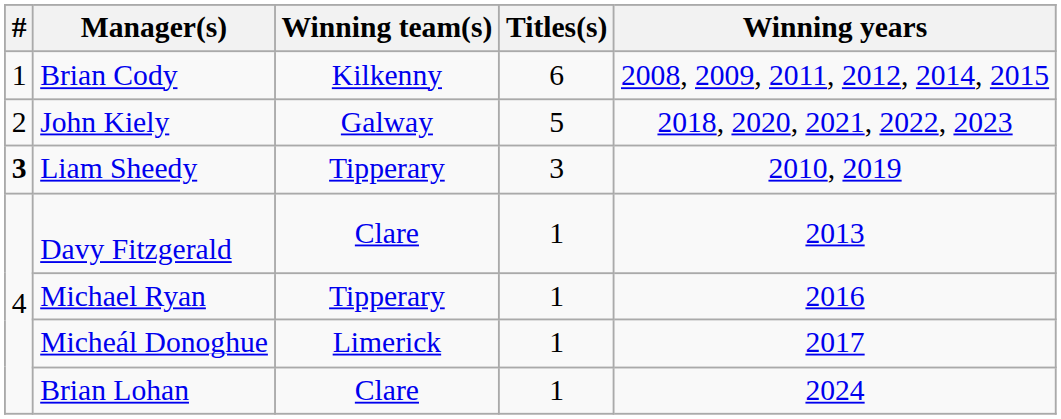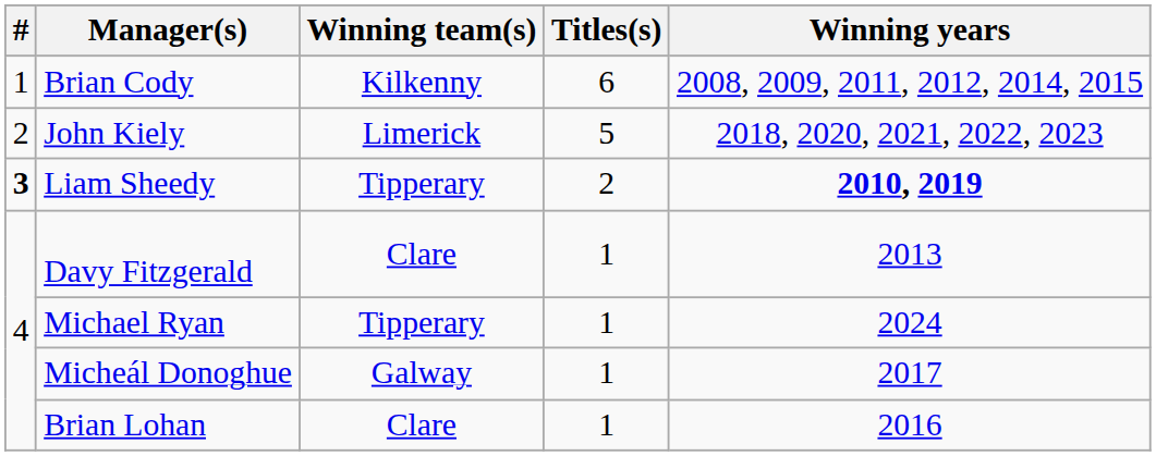 <table class="wikitable sortable" style="text-align:center">
 <tr>
 <th>#</th>
 <th>Manager(s)</th>
 <th>Winning team(s)</th>
 <th>Titles(s)</th>
 <th>Winning years</th>
 </tr>
 <tr>
 <td>1</td>
 <td style="text-align:left"> <a href='#'>Brian Cody</a></td>
 <td><a href='#'>Kilkenny</a></td>
 <td>6</td>
 <td><a href='#'>2008</a>, <a href='#'>2009</a>, <a href='#'>2011</a>, <a href='#'>2012</a>, <a href='#'>2014</a>, <a href='#'>2015</a></td>
 </tr>
 <tr>
 <td>2</td>
 <td style="text-align:left"> <a href='#'>John Kiely</a></td>
-<td><a href='#'>Galway</a></td>
+<td><a href='#'>Limerick</a></td>
 <td>5</td>
 <td><a href='#'>2018</a>, <a href='#'>2020</a>, <a href='#'>2021</a>, <a href='#'>2022</a>, <a href='#'>2023</a></td>
 </tr>
 <tr>
 <td><strong>3</strong></td>
 <td style="text-align:left"> <a href='#'>Liam Sheedy</a></td>
 <td><a href='#'>Tipperary</a></td>
-<td>3</td>
-<td><a href='#'>2010</a>, <a href='#'>2019</a></td>
+<td>2</td>
+<td><strong><a href='#'>2010</a>, <a href='#'>2019</a></strong></td>
 </tr>
 <tr>
 <td rowspan="4">4</td>
 <td style="text-align:left"><br> <a href='#'>Davy Fitzgerald</a></td>
 <td><a href='#'>Clare</a></td>
 <td>1</td>
 <td><a href='#'>2013</a></td>
 </tr>
 <tr>
 <td style="text-align:left"> <a href='#'>Michael Ryan</a></td>
 <td><a href='#'>Tipperary</a></td>
 <td>1</td>
-<td><a href='#'>2016</a></td>
+<td><a href='#'>2024</a></td>
 </tr>
 <tr>
 <td style="text-align:left"> <a href='#'>Micheál Donoghue</a></td>
-<td><a href='#'>Limerick</a></td>
+<td><a href='#'>Galway</a></td>
 <td>1</td>
 <td><a href='#'>2017</a></td>
 </tr>
 <tr>
 <td style="text-align:left"> <a href='#'>Brian Lohan</a></td>
 <td><a href='#'>Clare</a></td>
 <td>1</td>
-<td><a href='#'>2024</a></td>
+<td><a href='#'>2016</a></td>
 </tr>
 </table>
